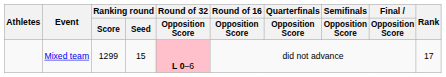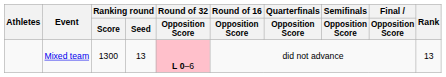 <table class="wikitable" style="font-size:90%;">
 <tr>
 <th rowspan="2">Athletes</th>
 <th rowspan="2">Event</th>
 <th colspan="2">Ranking round</th>
 <th>Round of 32</th>
 <th>Round of 16</th>
 <th>Quarterfinals</th>
 <th>Semifinals</th>
 <th>Final / </th>
 <th rowspan=2>Rank</th>
 </tr>
 <tr style="font-size:95%">
 <th>Score</th>
 <th>Seed</th>
 <th>Opposition<br>Score</th>
 <th>Opposition<br>Score</th>
 <th>Opposition<br>Score</th>
 <th>Opposition<br>Score</th>
 <th>Opposition<br>Score</th>
 </tr>
 <tr align=center>
 <td align=left><br></td>
 <td rowspan=2><a href='#'>Mixed team</a></td>
-<td>1299</td>
-<td>15</td>
+<td>1300</td>
+<td>13</td>
 <td style="background: pink;"><br><br><strong>L</strong> <strong>0</strong>–6</td>
 <td colspan=4>did not advance</td>
-<td>17</td>
+<td>13</td>
 </tr>
 </table>
